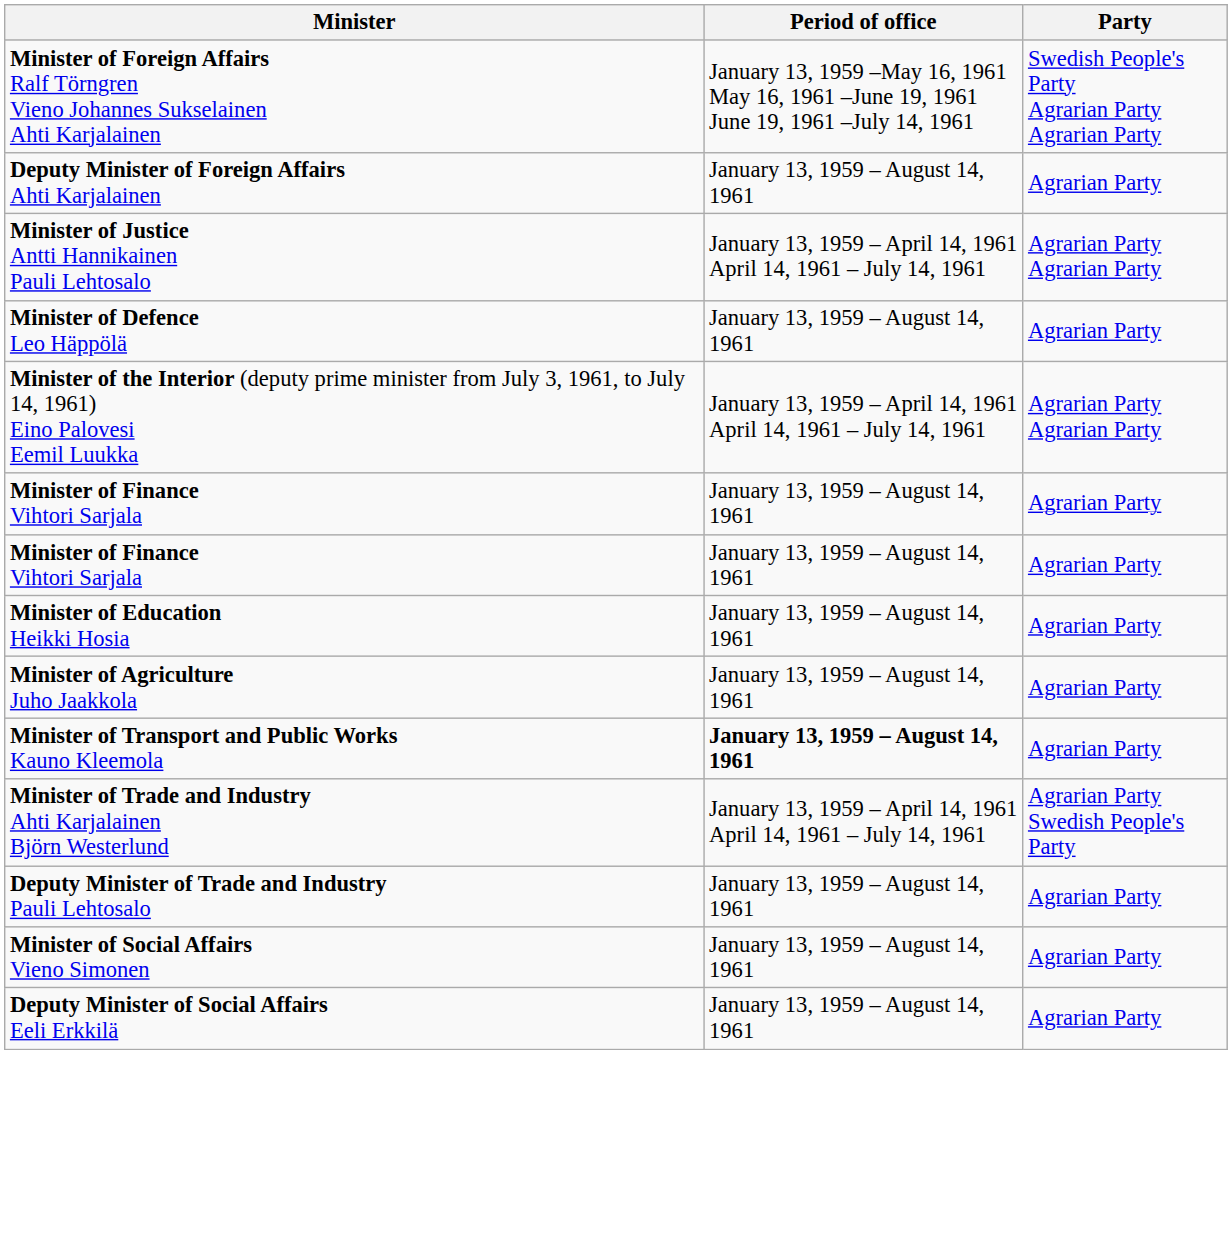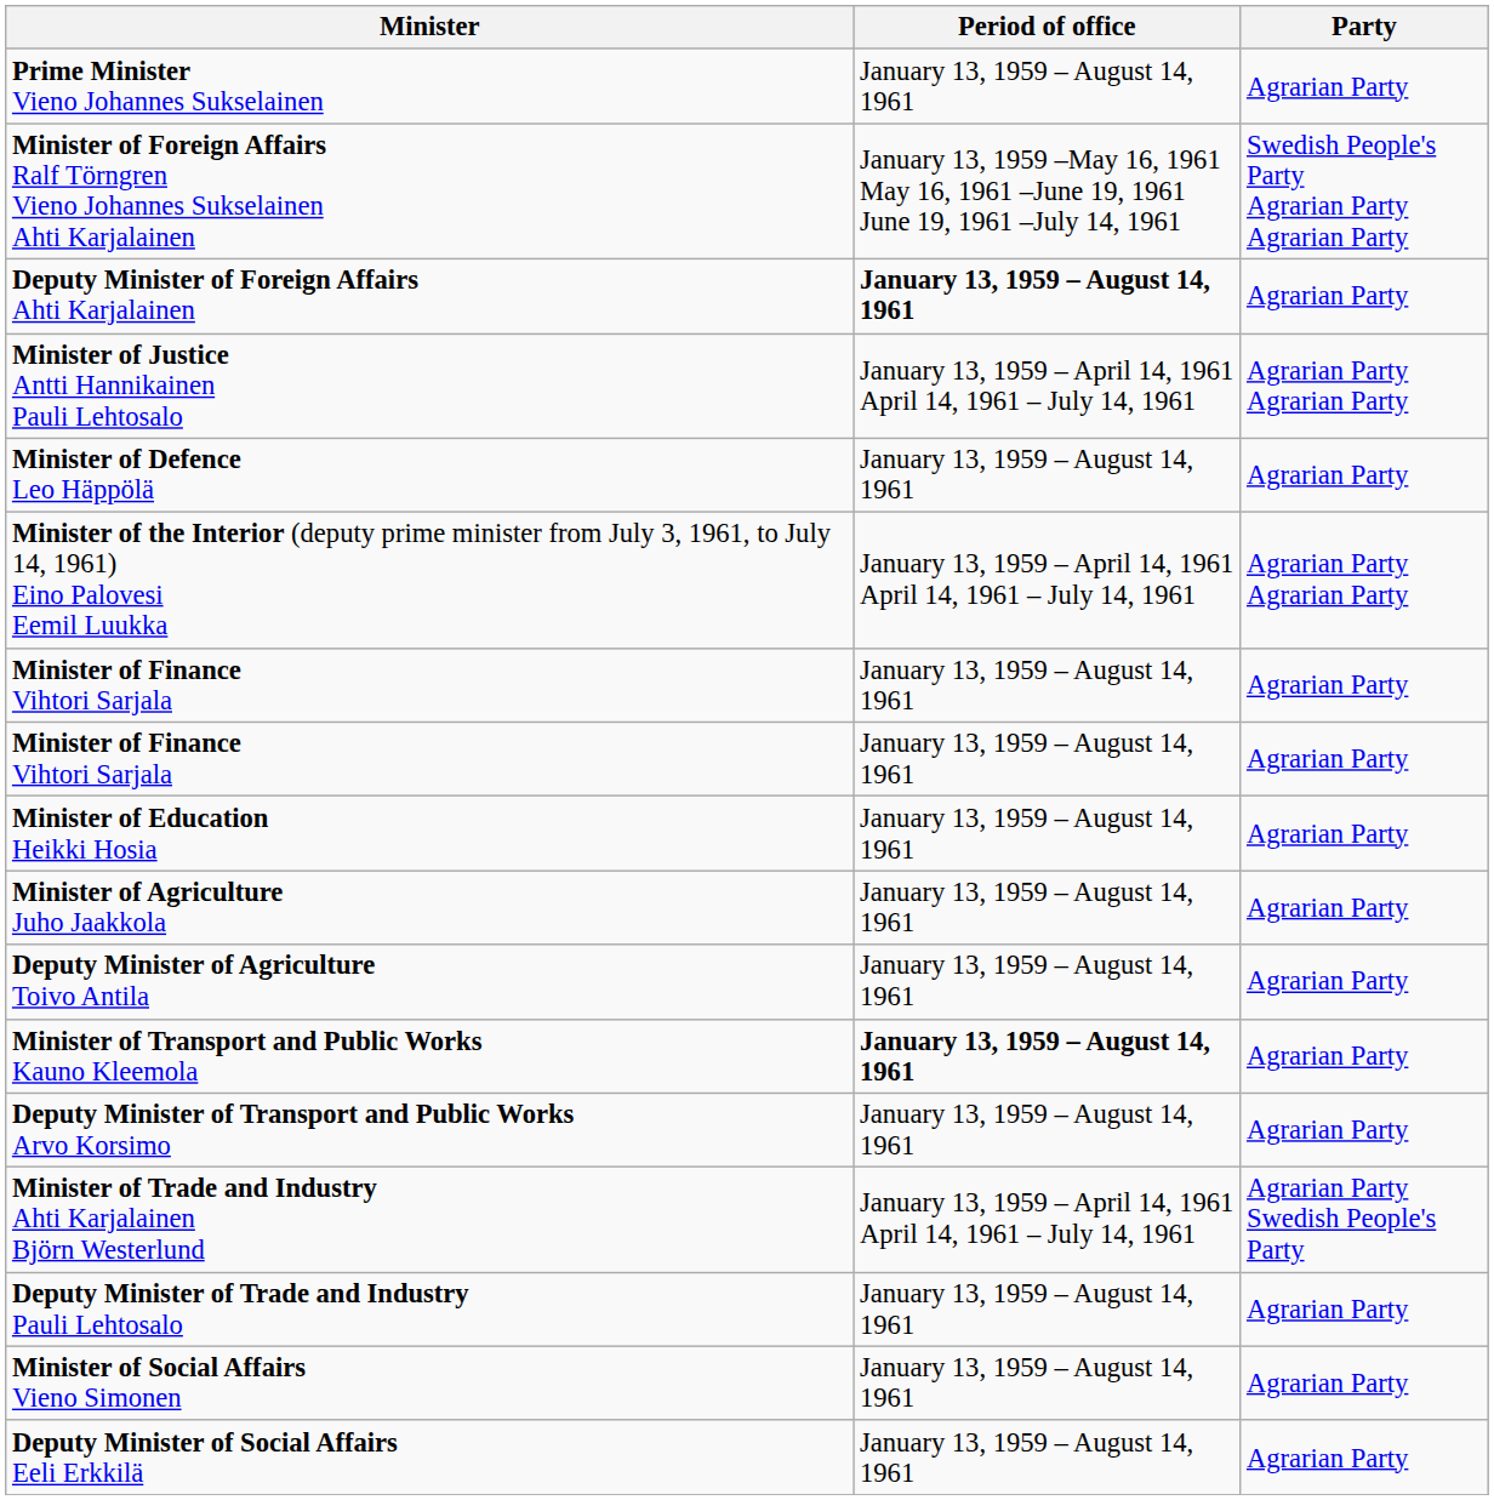 <table class="wikitable">
 <tr>
 <th>Minister</th>
 <th>Period of office</th>
 <th>Party</th>
+</tr>
+<tr>
+<td><strong>Prime Minister</strong><br><a href='#'>Vieno Johannes Sukselainen</a></td>
+<td>January 13, 1959 – August 14, 1961</td>
+<td><a href='#'>Agrarian Party</a></td>
 </tr>
 <tr>
 <td><strong>Minister of  Foreign Affairs </strong><br><a href='#'>Ralf Törngren</a><br><a href='#'>Vieno Johannes Sukselainen</a><br><a href='#'>Ahti Karjalainen</a></td>
 <td>January 13, 1959 –May 16, 1961<br>May 16, 1961 –June 19, 1961<br>June 19, 1961 –July 14, 1961</td>
 <td><a href='#'>Swedish People's Party</a><br><a href='#'>Agrarian Party</a><br><a href='#'>Agrarian Party</a></td>
 </tr>
 <tr>
 <td><strong>Deputy Minister of  Foreign Affairs </strong><br><a href='#'>Ahti Karjalainen</a></td>
-<td>January 13, 1959 – August 14, 1961</td>
+<td><strong>January 13, 1959 – August 14, 1961</strong></td>
 <td><a href='#'>Agrarian Party</a></td>
 </tr>
 <tr>
 <td><strong>Minister of Justice</strong><br><a href='#'>Antti Hannikainen</a><br><a href='#'>Pauli Lehtosalo</a></td>
 <td>January 13, 1959 – April 14, 1961<br>April 14, 1961 – July 14, 1961</td>
 <td><a href='#'>Agrarian Party</a><br><a href='#'>Agrarian Party</a></td>
 </tr>
 <tr>
 <td><strong>Minister of Defence</strong><br><a href='#'>Leo Häppölä</a></td>
 <td>January 13, 1959 – August 14, 1961</td>
 <td><a href='#'>Agrarian Party</a></td>
 </tr>
 <tr>
 <td><strong>Minister of the Interior</strong> (deputy prime minister from July 3, 1961, to July 14, 1961) <br><a href='#'>Eino Palovesi</a><br><a href='#'>Eemil Luukka</a></td>
 <td>January 13, 1959 – April 14, 1961<br>April 14, 1961 – July 14, 1961</td>
 <td><a href='#'>Agrarian Party</a><br><a href='#'>Agrarian Party</a></td>
 </tr>
 <tr>
 <td><strong>Minister of Finance</strong><br><a href='#'>Vihtori Sarjala</a></td>
 <td>January 13, 1959 – August 14, 1961</td>
 <td><a href='#'>Agrarian Party</a></td>
 </tr>
 <tr>
 <td><strong>Minister of Finance</strong><br><a href='#'>Vihtori Sarjala</a></td>
 <td>January 13, 1959 – August 14, 1961</td>
 <td><a href='#'>Agrarian Party</a></td>
 </tr>
 <tr>
 <td><strong>Minister of Education</strong><br><a href='#'>Heikki Hosia</a></td>
 <td>January 13, 1959 – August 14, 1961</td>
 <td><a href='#'>Agrarian Party</a></td>
 </tr>
 <tr>
 <td><strong>Minister of Agriculture</strong><br><a href='#'>Juho Jaakkola</a></td>
 <td>January 13, 1959 – August 14, 1961</td>
 <td><a href='#'>Agrarian Party</a></td>
 </tr>
 <tr>
+<td><strong>Deputy Minister of Agriculture</strong><br><a href='#'>Toivo Antila</a></td>
+<td>January 13, 1959 – August 14, 1961</td>
+<td><a href='#'>Agrarian Party</a></td>
+</tr>
+<tr>
 <td><strong>Minister of Transport and Public Works</strong><br><a href='#'>Kauno Kleemola</a></td>
 <td><strong>January 13, 1959 – August 14, 1961</strong></td>
+<td><a href='#'>Agrarian Party</a></td>
+</tr>
+<tr>
+<td><strong>Deputy Minister of Transport and Public Works</strong><br><a href='#'>Arvo Korsimo</a></td>
+<td>January 13, 1959 – August 14, 1961</td>
 <td><a href='#'>Agrarian Party</a></td>
 </tr>
 <tr>
 <td><strong>Minister of Trade and Industry</strong><br><a href='#'>Ahti Karjalainen</a><br><a href='#'>Björn Westerlund</a></td>
 <td>January 13, 1959 – April 14, 1961<br>April 14, 1961 – July 14, 1961</td>
 <td><a href='#'>Agrarian Party</a><br><a href='#'>Swedish People's Party</a></td>
 </tr>
 <tr>
 <td><strong>Deputy Minister of Trade and Industry</strong><br> <a href='#'>Pauli Lehtosalo</a></td>
 <td>January 13, 1959 – August 14, 1961</td>
 <td><a href='#'>Agrarian Party</a></td>
 </tr>
 <tr>
 <td><strong>Minister of Social Affairs</strong><br><a href='#'>Vieno Simonen</a></td>
 <td>January 13, 1959 – August 14, 1961</td>
 <td><a href='#'>Agrarian Party</a></td>
 </tr>
 <tr>
 <td><strong>Deputy Minister of Social Affairs</strong><br><a href='#'>Eeli Erkkilä</a></td>
 <td>January 13, 1959 – August 14, 1961</td>
 <td><a href='#'>Agrarian Party</a></td>
 </tr>
 </table>
